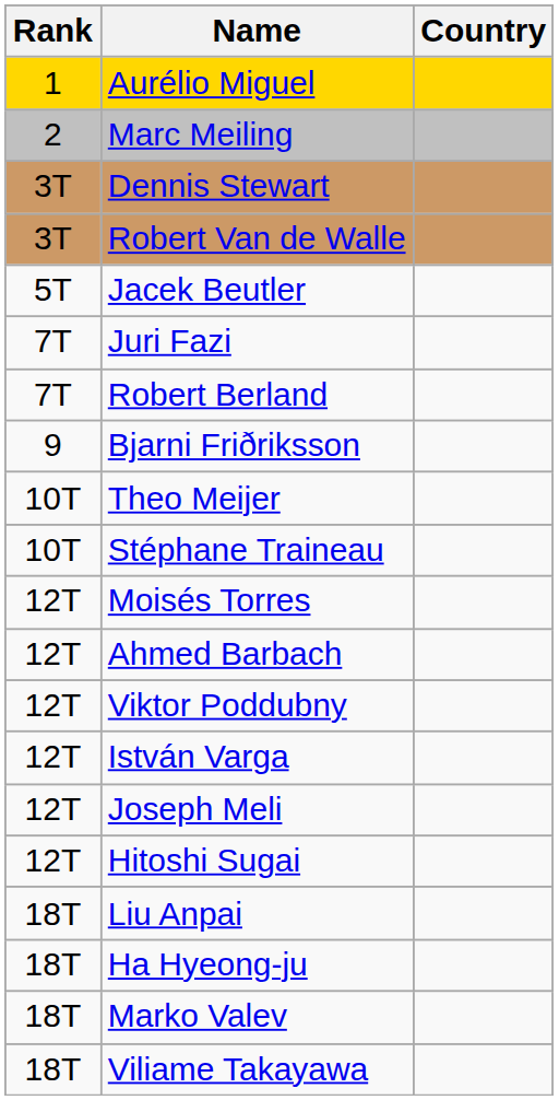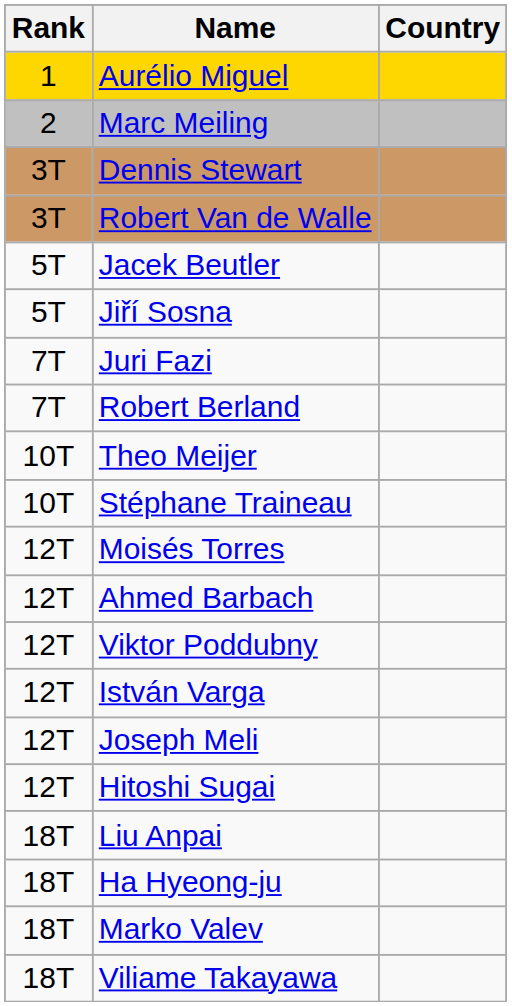 <table class="wikitable sortable" style="text-align:center">
 <tr>
 <th>Rank</th>
 <th>Name</th>
 <th>Country</th>
 </tr>
 <tr bgcolor=gold>
 <td>1</td>
 <td align="left"><a href='#'>Aurélio Miguel</a></td>
 <td align="left"></td>
 </tr>
 <tr bgcolor=silver>
 <td>2</td>
 <td align="left"><a href='#'>Marc Meiling</a></td>
 <td align="left"></td>
 </tr>
 <tr bgcolor=#CC9966>
 <td>3T</td>
 <td align="left"><a href='#'>Dennis Stewart</a></td>
 <td align="left"></td>
 </tr>
 <tr bgcolor=#CC9966>
 <td>3T</td>
 <td align="left"><a href='#'>Robert Van de Walle</a></td>
 <td align="left"></td>
 </tr>
 <tr>
 <td>5T</td>
 <td align="left"><a href='#'>Jacek Beutler</a></td>
 <td align="left"></td>
 </tr>
 <tr>
+<td>5T</td>
+<td align="left"><a href='#'>Jiří Sosna</a></td>
+<td align="left"></td>
+</tr>
+<tr>
 <td>7T</td>
 <td align="left"><a href='#'>Juri Fazi</a></td>
 <td align="left"></td>
 </tr>
 <tr>
 <td>7T</td>
 <td align="left"><a href='#'>Robert Berland</a></td>
-<td align="left"></td>
-</tr>
-<tr>
-<td>9</td>
-<td align="left"><a href='#'>Bjarni Friðriksson</a></td>
 <td align="left"></td>
 </tr>
 <tr>
 <td>10T</td>
 <td align="left"><a href='#'>Theo Meijer</a></td>
 <td align="left"></td>
 </tr>
 <tr>
 <td>10T</td>
 <td align="left"><a href='#'>Stéphane Traineau</a></td>
 <td align="left"></td>
 </tr>
 <tr>
 <td>12T</td>
 <td align="left"><a href='#'>Moisés Torres</a></td>
 <td align="left"></td>
 </tr>
 <tr>
 <td>12T</td>
 <td align="left"><a href='#'>Ahmed Barbach</a></td>
 <td align="left"></td>
 </tr>
 <tr>
 <td>12T</td>
 <td align="left"><a href='#'>Viktor Poddubny</a></td>
 <td align="left"></td>
 </tr>
 <tr>
 <td>12T</td>
 <td align="left"><a href='#'>István Varga</a></td>
 <td align="left"></td>
 </tr>
 <tr>
 <td>12T</td>
 <td align="left"><a href='#'>Joseph Meli</a></td>
 <td align="left"></td>
 </tr>
 <tr>
 <td>12T</td>
 <td align="left"><a href='#'>Hitoshi Sugai</a></td>
 <td align="left"></td>
 </tr>
 <tr>
 <td>18T</td>
 <td align="left"><a href='#'>Liu Anpai</a></td>
 <td align="left"></td>
 </tr>
 <tr>
 <td>18T</td>
 <td align="left"><a href='#'>Ha Hyeong-ju</a></td>
 <td align="left"></td>
 </tr>
 <tr>
 <td>18T</td>
 <td align="left"><a href='#'>Marko Valev</a></td>
 <td align="left"></td>
 </tr>
 <tr>
 <td>18T</td>
 <td align="left"><a href='#'>Viliame Takayawa</a></td>
 <td align="left"></td>
 </tr>
 </table>
